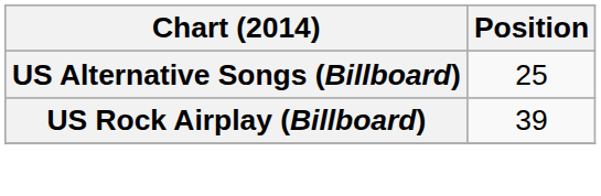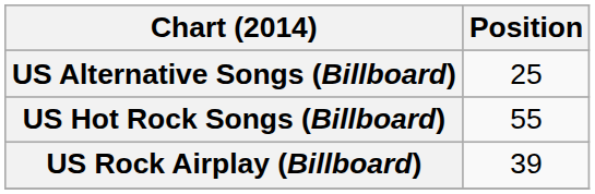 <table class="wikitable plainrowheaders sortable">
 <tr>
 <th>Chart (2014)</th>
 <th>Position</th>
 </tr>
 <tr>
 <th scope="row">US Alternative Songs (<em>Billboard</em>)</th>
 <td style="text-align:center;">25</td>
 </tr>
 <tr>
+<th scope="row">US Hot Rock Songs (<em>Billboard</em>)</th>
+<td style="text-align:center;">55</td>
+</tr>
+<tr>
 <th scope="row">US Rock Airplay (<em>Billboard</em>)</th>
 <td style="text-align:center;">39</td>
 </tr>
 <tr>
 </tr>
 </table>
